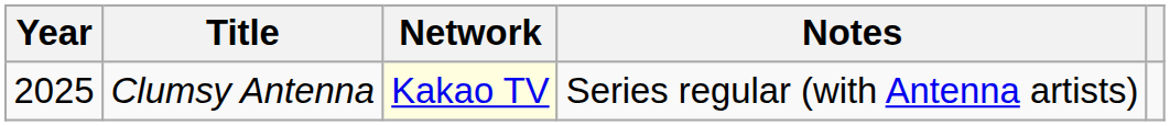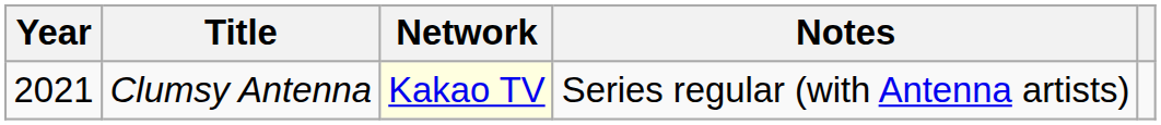 <table class="wikitable plainrowheaders">
 <tr>
 <th scope="col">Year</th>
 <th scope="col">Title</th>
 <th scope="col">Network</th>
 <th scope="col">Notes</th>
 <th scope="col" class="unsortable"></th>
 </tr>
 <tr>
-<td>2025</td>
+<td>2021</td>
 <td><em>Clumsy Antenna</em>  </td>
 <td style="background: lightyellow;"><a href='#'>Kakao TV</a></td>
 <td>Series regular (with <a href='#'>Antenna</a> artists)</td>
 <td align=center></td>
 </tr>
 </table>
